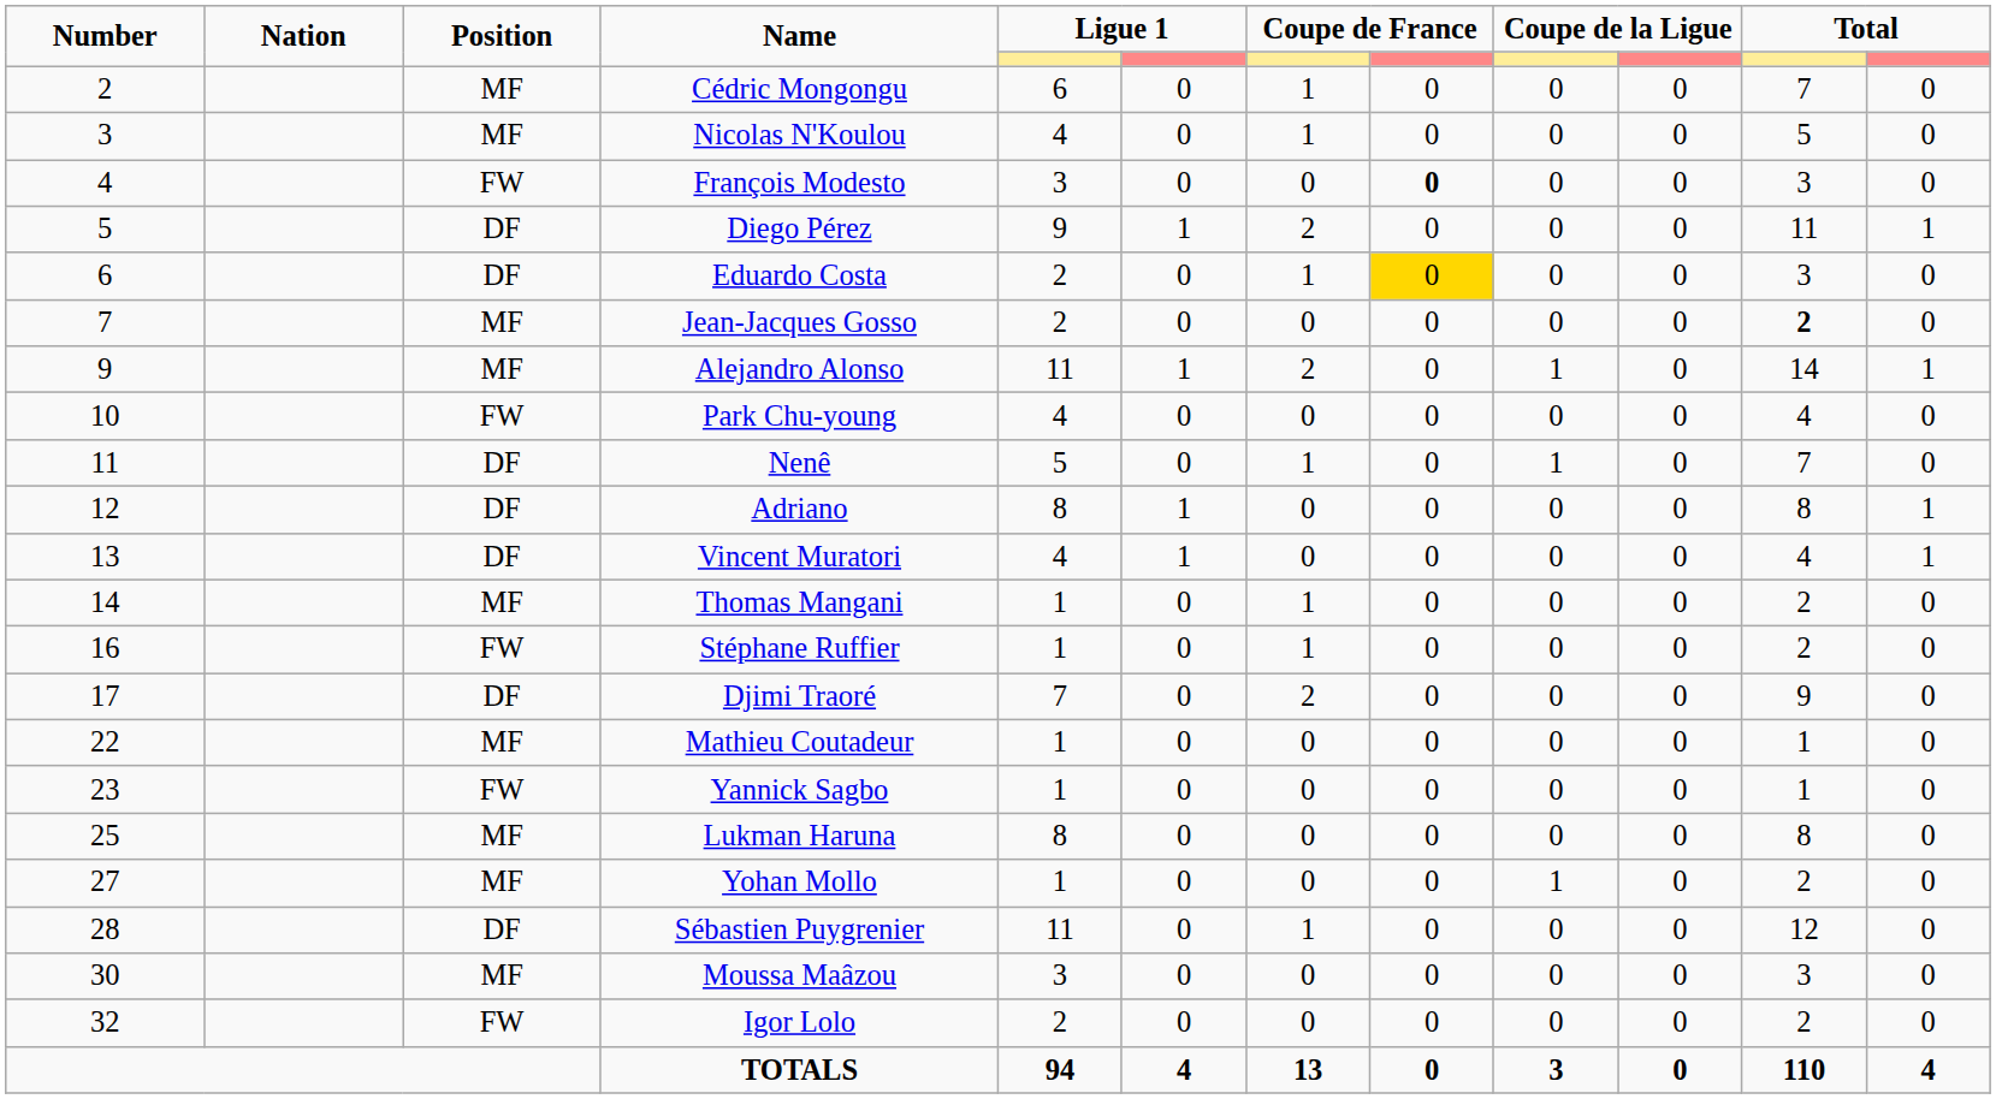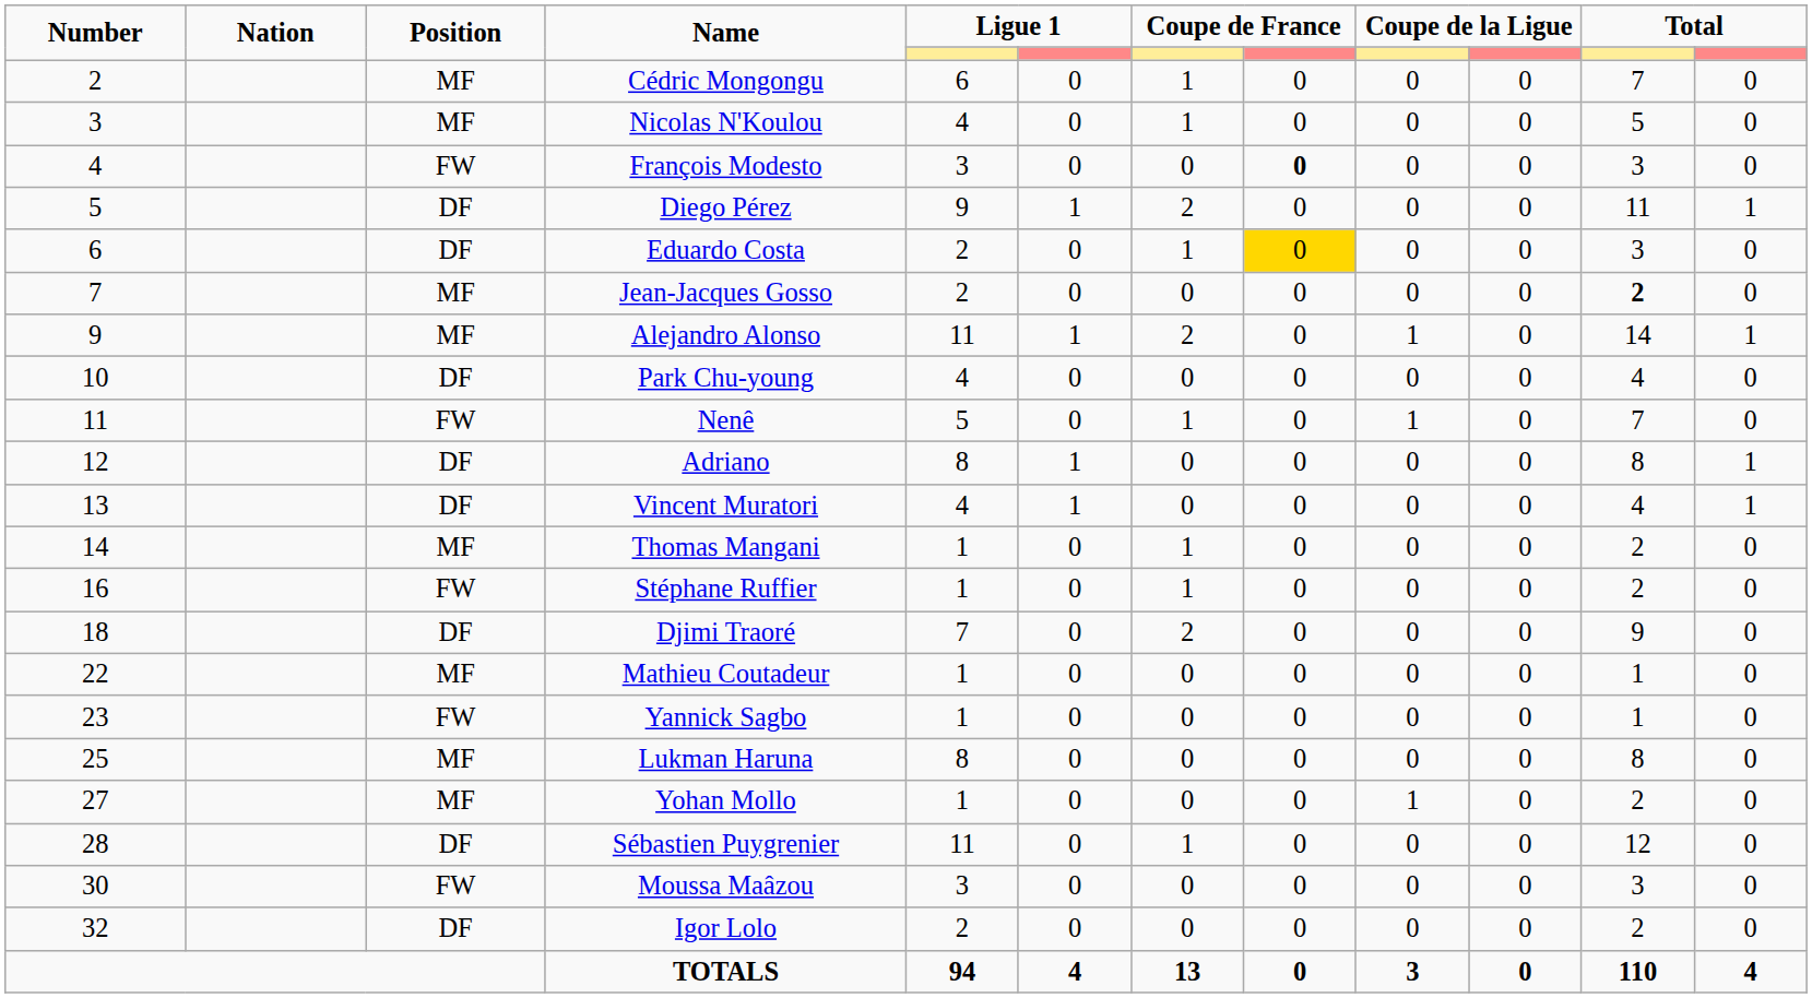 <table class="wikitable" style="font-size: 100%; text-align: center;">
 <tr>
 <td rowspan="2" width="10%" align="center"><strong>Number</strong></td>
 <td rowspan="2" width="10%" align="center"><strong>Nation</strong></td>
 <td rowspan="2" width="10%" align="center"><strong>Position</strong></td>
 <td rowspan="2" width="20%" align="center"><strong>Name</strong></td>
 <td colspan="2" align="center"><strong>Ligue 1</strong></td>
 <td colspan="2" align="center"><strong>Coupe de France</strong></td>
 <td colspan="2" align="center"><strong>Coupe de la Ligue</strong></td>
 <td colspan="2" align="center"><strong>Total</strong></td>
 </tr>
 <tr>
 <th width=60 style="background: #FFEE99"></th>
 <th width=60 style="background: #FF8888"></th>
 <th width=60 style="background: #FFEE99"></th>
 <th width=60 style="background: #FF8888"></th>
 <th width=60 style="background: #FFEE99"></th>
 <th width=60 style="background: #FF8888"></th>
 <th width=60 style="background: #FFEE99"></th>
 <th width=60 style="background: #FF8888"></th>
 </tr>
 <tr>
 <td>2</td>
 <td></td>
 <td>MF</td>
 <td><a href='#'>Cédric Mongongu</a></td>
 <td>6</td>
 <td>0</td>
 <td>1</td>
 <td>0</td>
 <td>0</td>
 <td>0</td>
 <td>7</td>
 <td>0</td>
 </tr>
 <tr>
 <td>3</td>
 <td></td>
 <td>MF</td>
 <td><a href='#'>Nicolas N'Koulou</a></td>
 <td>4</td>
 <td>0</td>
 <td>1</td>
 <td>0</td>
 <td>0</td>
 <td>0</td>
 <td>5</td>
 <td>0</td>
 </tr>
 <tr>
 <td>4</td>
 <td></td>
 <td>FW</td>
 <td><a href='#'>François Modesto</a></td>
 <td>3</td>
 <td>0</td>
 <td>0</td>
 <td><strong>0</strong></td>
 <td>0</td>
 <td>0</td>
 <td>3</td>
 <td>0</td>
 </tr>
 <tr>
 <td>5</td>
 <td></td>
 <td>DF</td>
 <td><a href='#'>Diego Pérez</a></td>
 <td>9</td>
 <td>1</td>
 <td>2</td>
 <td>0</td>
 <td>0</td>
 <td>0</td>
 <td>11</td>
 <td>1</td>
 </tr>
 <tr>
 <td>6</td>
 <td></td>
 <td>DF</td>
 <td><a href='#'>Eduardo Costa</a></td>
 <td>2</td>
 <td>0</td>
 <td>1</td>
 <td style="background: gold;">0</td>
 <td>0</td>
 <td>0</td>
 <td>3</td>
 <td>0</td>
 </tr>
 <tr>
 <td>7</td>
 <td></td>
 <td>MF</td>
 <td><a href='#'>Jean-Jacques Gosso</a></td>
 <td>2</td>
 <td>0</td>
 <td>0</td>
 <td>0</td>
 <td>0</td>
 <td>0</td>
 <td><strong>2</strong></td>
 <td>0</td>
 </tr>
 <tr>
 <td>9</td>
 <td></td>
 <td>MF</td>
 <td><a href='#'>Alejandro Alonso</a></td>
 <td>11</td>
 <td>1</td>
 <td>2</td>
 <td>0</td>
 <td>1</td>
 <td>0</td>
 <td>14</td>
 <td>1</td>
 </tr>
 <tr>
 <td>10</td>
 <td></td>
-<td>FW</td>
+<td>DF</td>
 <td><a href='#'>Park Chu-young</a></td>
 <td>4</td>
 <td>0</td>
 <td>0</td>
 <td>0</td>
 <td>0</td>
 <td>0</td>
 <td>4</td>
 <td>0</td>
 </tr>
 <tr>
 <td>11</td>
 <td></td>
-<td>DF</td>
+<td>FW</td>
 <td><a href='#'>Nenê</a></td>
 <td>5</td>
 <td>0</td>
 <td>1</td>
 <td>0</td>
 <td>1</td>
 <td>0</td>
 <td>7</td>
 <td>0</td>
 </tr>
 <tr>
 <td>12</td>
 <td></td>
 <td>DF</td>
 <td><a href='#'>Adriano</a></td>
 <td>8</td>
 <td>1</td>
 <td>0</td>
 <td>0</td>
 <td>0</td>
 <td>0</td>
 <td>8</td>
 <td>1</td>
 </tr>
 <tr>
 <td>13</td>
 <td></td>
 <td>DF</td>
 <td><a href='#'>Vincent Muratori</a></td>
 <td>4</td>
 <td>1</td>
 <td>0</td>
 <td>0</td>
 <td>0</td>
 <td>0</td>
 <td>4</td>
 <td>1</td>
 </tr>
 <tr>
 <td>14</td>
 <td></td>
 <td>MF</td>
 <td><a href='#'>Thomas Mangani</a></td>
 <td>1</td>
 <td>0</td>
 <td>1</td>
 <td>0</td>
 <td>0</td>
 <td>0</td>
 <td>2</td>
 <td>0</td>
 </tr>
 <tr>
 <td>16</td>
 <td></td>
 <td>FW</td>
 <td><a href='#'>Stéphane Ruffier</a></td>
 <td>1</td>
 <td>0</td>
 <td>1</td>
 <td>0</td>
 <td>0</td>
 <td>0</td>
 <td>2</td>
 <td>0</td>
 </tr>
 <tr>
-<td>17</td>
+<td>18</td>
 <td></td>
 <td>DF</td>
 <td><a href='#'>Djimi Traoré</a></td>
 <td>7</td>
 <td>0</td>
 <td>2</td>
 <td>0</td>
 <td>0</td>
 <td>0</td>
 <td>9</td>
 <td>0</td>
 </tr>
 <tr>
 <td>22</td>
 <td></td>
 <td>MF</td>
 <td><a href='#'>Mathieu Coutadeur</a></td>
 <td>1</td>
 <td>0</td>
 <td>0</td>
 <td>0</td>
 <td>0</td>
 <td>0</td>
 <td>1</td>
 <td>0</td>
 </tr>
 <tr>
 <td>23</td>
 <td></td>
 <td>FW</td>
 <td><a href='#'>Yannick Sagbo</a></td>
 <td>1</td>
 <td>0</td>
 <td>0</td>
 <td>0</td>
 <td>0</td>
 <td>0</td>
 <td>1</td>
 <td>0</td>
 </tr>
 <tr>
 <td>25</td>
 <td></td>
 <td>MF</td>
 <td><a href='#'>Lukman Haruna</a></td>
 <td>8</td>
 <td>0</td>
 <td>0</td>
 <td>0</td>
 <td>0</td>
 <td>0</td>
 <td>8</td>
 <td>0</td>
 </tr>
 <tr>
 <td>27</td>
 <td></td>
 <td>MF</td>
 <td><a href='#'>Yohan Mollo</a></td>
 <td>1</td>
 <td>0</td>
 <td>0</td>
 <td>0</td>
 <td>1</td>
 <td>0</td>
 <td>2</td>
 <td>0</td>
 </tr>
 <tr>
 <td>28</td>
 <td></td>
 <td>DF</td>
 <td><a href='#'>Sébastien Puygrenier</a></td>
 <td>11</td>
 <td>0</td>
 <td>1</td>
 <td>0</td>
 <td>0</td>
 <td>0</td>
 <td>12</td>
 <td>0</td>
 </tr>
 <tr>
 <td>30</td>
 <td></td>
-<td>MF</td>
+<td>FW</td>
 <td><a href='#'>Moussa Maâzou</a></td>
 <td>3</td>
 <td>0</td>
 <td>0</td>
 <td>0</td>
 <td>0</td>
 <td>0</td>
 <td>3</td>
 <td>0</td>
 </tr>
 <tr>
 <td>32</td>
 <td></td>
-<td>FW</td>
+<td>DF</td>
 <td><a href='#'>Igor Lolo</a></td>
 <td>2</td>
 <td>0</td>
 <td>0</td>
 <td>0</td>
 <td>0</td>
 <td>0</td>
 <td>2</td>
 <td>0</td>
 </tr>
 <tr>
 <td colspan="3"></td>
 <td><strong>TOTALS</strong></td>
 <td><strong>94</strong></td>
 <td><strong>4</strong></td>
 <td><strong>13</strong></td>
 <td><strong>0</strong></td>
 <td><strong>3</strong></td>
 <td><strong>0</strong></td>
 <td><strong>110</strong></td>
 <td><strong>4</strong></td>
 </tr>
 </table>
